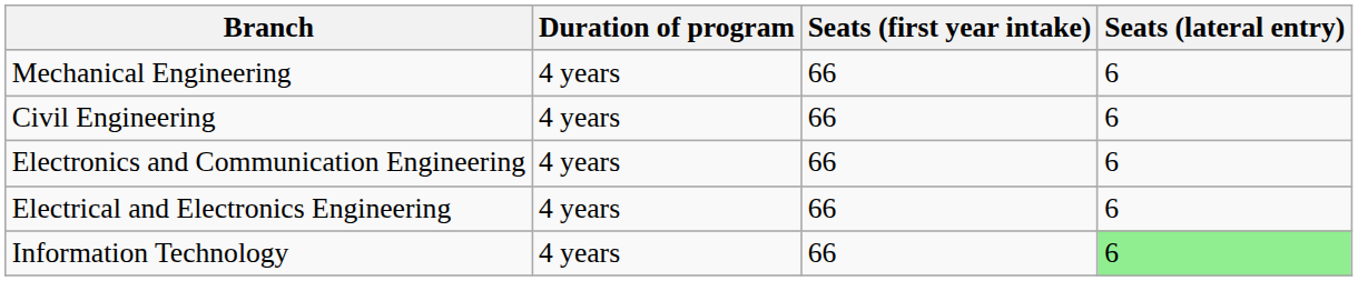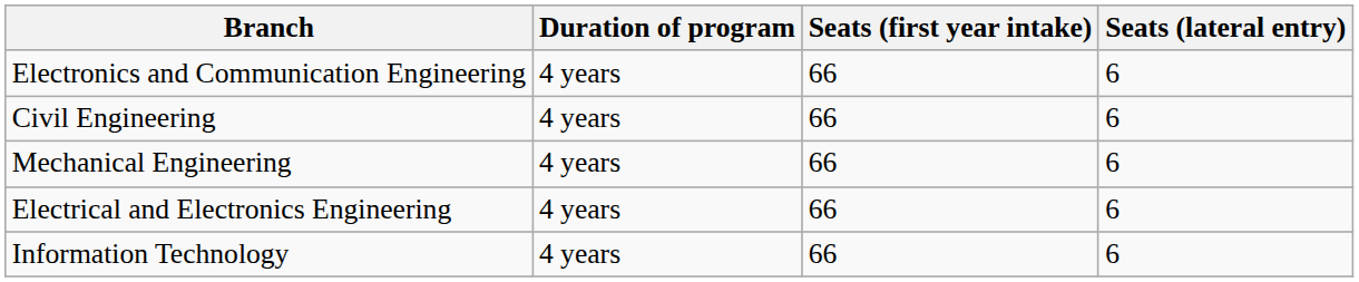 <table class="wikitable">
 <tr>
 <th>Branch</th>
 <th>Duration of program</th>
 <th>Seats (first year intake)</th>
 <th>Seats (lateral entry)</th>
 </tr>
 <tr>
-<td>Mechanical Engineering</td>
+<td>Electronics and Communication Engineering</td>
 <td>4 years</td>
 <td>66</td>
 <td>6</td>
 </tr>
 <tr>
 <td>Civil Engineering</td>
 <td>4 years</td>
 <td>66</td>
 <td>6</td>
 </tr>
 <tr>
-<td>Electronics and Communication Engineering</td>
+<td>Mechanical Engineering</td>
 <td>4 years</td>
 <td>66</td>
 <td>6</td>
 </tr>
 <tr>
 <td>Electrical and Electronics Engineering</td>
 <td>4 years</td>
 <td>66</td>
 <td>6</td>
 </tr>
 <tr>
 <td>Information Technology</td>
 <td>4 years</td>
 <td>66</td>
-<td style="background: lightgreen;">6</td>
+<td>6</td>
 </tr>
 </table>
